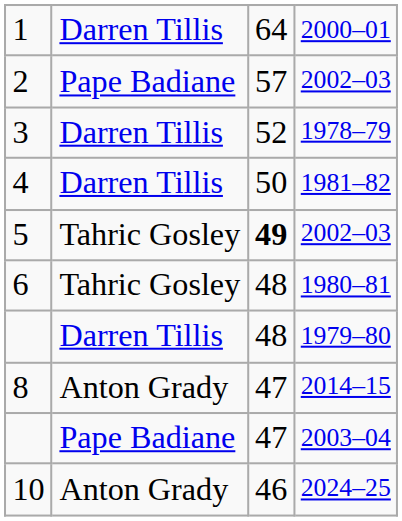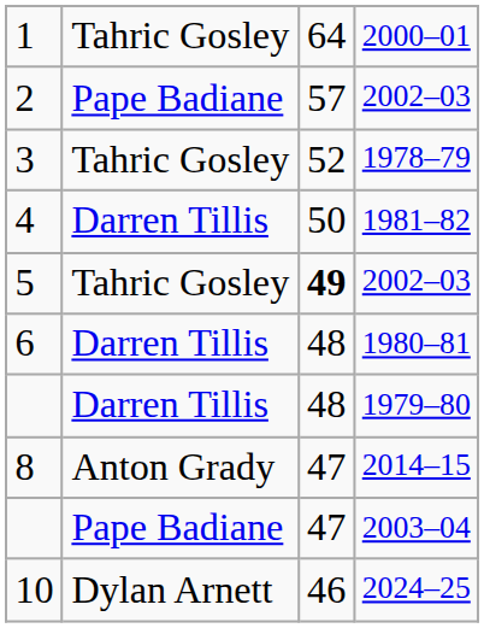 <table class="wikitable">
 <tr>
 </tr>
 <tr>
 <td>1</td>
-<td><a href='#'>Darren Tillis</a></td>
+<td>Tahric Gosley</td>
 <td>64</td>
 <td style="font-size:80%;"><a href='#'>2000–01</a></td>
 </tr>
 <tr>
 <td>2</td>
 <td><a href='#'>Pape Badiane</a></td>
 <td>57</td>
 <td style="font-size:80%;"><a href='#'>2002–03</a></td>
 </tr>
 <tr>
 <td>3</td>
-<td><a href='#'>Darren Tillis</a></td>
+<td>Tahric Gosley</td>
 <td>52</td>
 <td style="font-size:80%;"><a href='#'>1978–79</a></td>
 </tr>
 <tr>
 <td>4</td>
 <td><a href='#'>Darren Tillis</a></td>
 <td>50</td>
 <td style="font-size:80%;"><a href='#'>1981–82</a></td>
 </tr>
 <tr>
 <td>5</td>
 <td>Tahric Gosley</td>
 <td><strong>49</strong></td>
 <td style="font-size:80%;"><a href='#'>2002–03</a></td>
 </tr>
 <tr>
 <td>6</td>
-<td>Tahric Gosley</td>
+<td><a href='#'>Darren Tillis</a></td>
 <td>48</td>
 <td style="font-size:80%;"><a href='#'>1980–81</a></td>
 </tr>
 <tr>
 <td></td>
 <td><a href='#'>Darren Tillis</a></td>
 <td>48</td>
 <td style="font-size:80%;"><a href='#'>1979–80</a></td>
 </tr>
 <tr>
 <td>8</td>
 <td>Anton Grady</td>
 <td>47</td>
 <td style="font-size:80%;"><a href='#'>2014–15</a></td>
 </tr>
 <tr>
 <td></td>
 <td><a href='#'>Pape Badiane</a></td>
 <td>47</td>
 <td style="font-size:80%;"><a href='#'>2003–04</a></td>
 </tr>
 <tr>
 <td>10</td>
-<td>Anton Grady</td>
+<td>Dylan Arnett</td>
 <td>46</td>
 <td style="font-size:80%;"><a href='#'>2024–25</a></td>
 </tr>
 </table>
